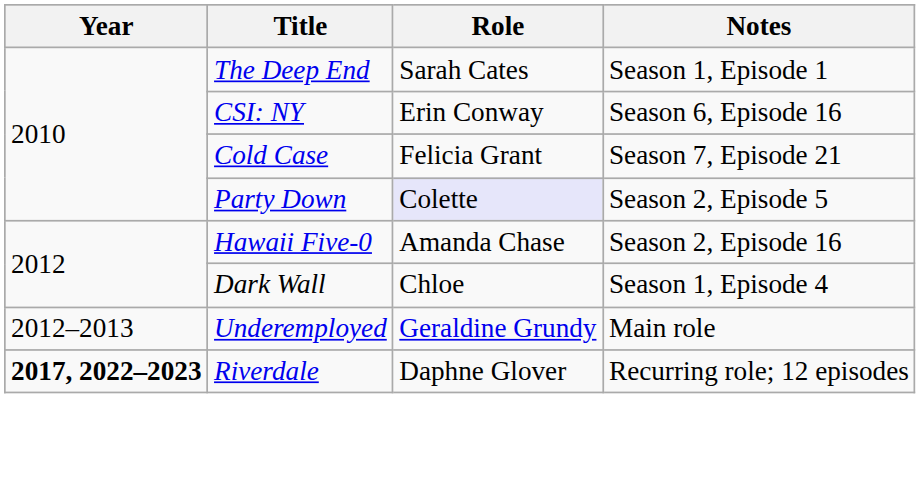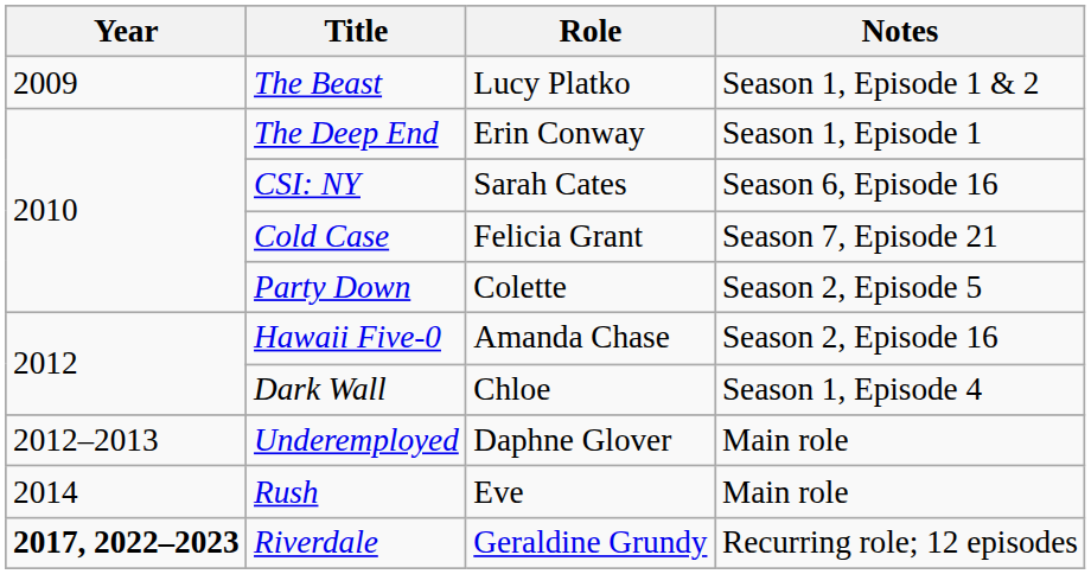 <table class="wikitable sortable">
 <tr>
 <th>Year</th>
 <th>Title</th>
 <th>Role</th>
 <th class="unsortable">Notes</th>
 </tr>
 <tr>
+<td>2009</td>
+<td><em><a href='#'>The Beast</a></em></td>
+<td>Lucy Platko</td>
+<td>Season 1, Episode 1 & 2</td>
+</tr>
+<tr>
 <td rowspan="4">2010</td>
 <td><em><a href='#'>The Deep End</a></em></td>
-<td>Sarah Cates</td>
+<td>Erin Conway</td>
 <td>Season 1, Episode 1</td>
 </tr>
 <tr>
 <td><em><a href='#'>CSI: NY</a></em></td>
-<td>Erin Conway</td>
+<td>Sarah Cates</td>
 <td>Season 6, Episode 16</td>
 </tr>
 <tr>
 <td><em><a href='#'>Cold Case</a></em></td>
 <td>Felicia Grant</td>
 <td>Season 7, Episode 21</td>
 </tr>
 <tr>
 <td><em><a href='#'>Party Down</a></em></td>
-<td style="background: lavender;">Colette</td>
+<td>Colette</td>
 <td>Season 2, Episode 5</td>
 </tr>
 <tr>
 <td rowspan="2">2012</td>
 <td><em><a href='#'>Hawaii Five-0</a></em></td>
 <td>Amanda Chase</td>
 <td>Season 2, Episode 16</td>
 </tr>
 <tr>
 <td><em>Dark Wall</em></td>
 <td>Chloe</td>
 <td>Season 1, Episode 4</td>
 </tr>
 <tr>
 <td>2012–2013</td>
 <td><em><a href='#'>Underemployed</a></em></td>
-<td><a href='#'>Geraldine Grundy</a></td>
+<td>Daphne Glover</td>
+<td>Main role</td>
+</tr>
+<tr>
+<td>2014</td>
+<td><em><a href='#'>Rush</a></em></td>
+<td>Eve</td>
 <td>Main role</td>
 </tr>
 <tr>
 <td><strong>2017, 2022–2023</strong></td>
 <td><em><a href='#'>Riverdale</a></em></td>
-<td>Daphne Glover</td>
+<td><a href='#'>Geraldine Grundy</a></td>
 <td>Recurring role; 12 episodes</td>
 </tr>
 </table>
